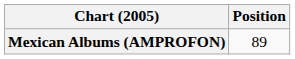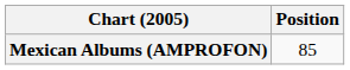 <table class="wikitable plainrowheaders">
 <tr>
 <th scope="col">Chart (2005)</th>
 <th scope="col">Position</th>
 </tr>
 <tr>
 <th scope="row">Mexican Albums (AMPROFON)</th>
-<td align="center">89</td>
+<td align="center">85</td>
 </tr>
 </table>
